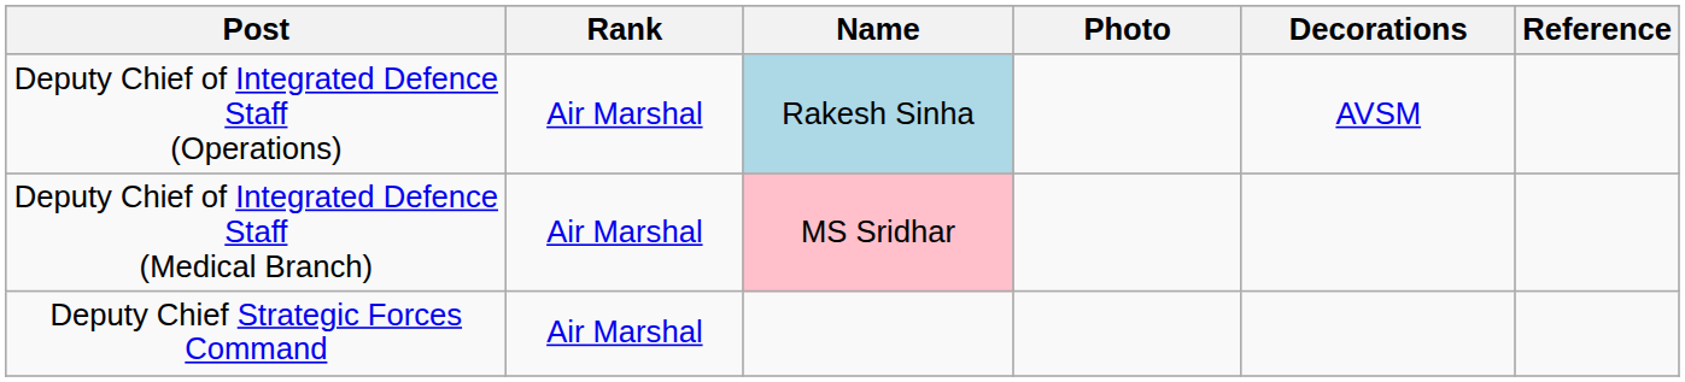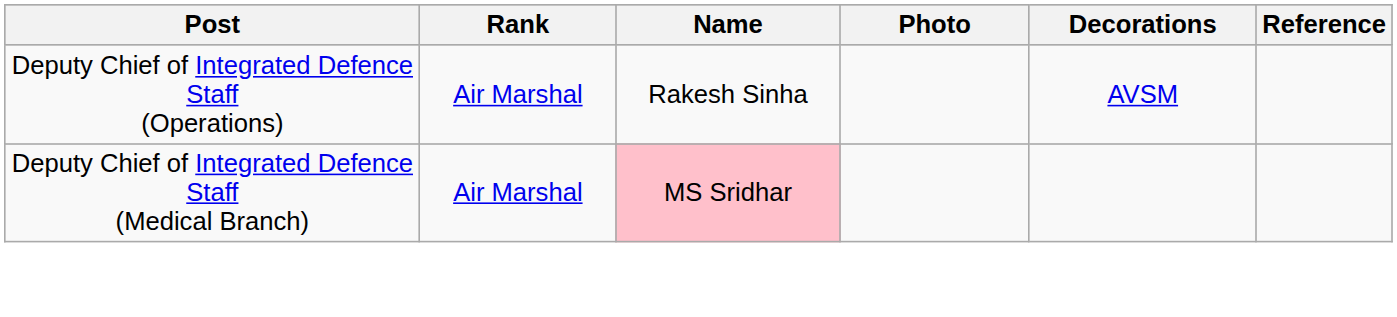 <table class="wikitable" style="text-align:center">
 <tr style="background:#ccc;">
 <th scope="col" style="width: 350px;">Post</th>
 <th scope="col" style="width: 150px;">Rank</th>
 <th scope="col" style="width: 180px;">Name</th>
 <th scope="col" style="width: 150px;">Photo</th>
 <th scope="col" style="width: 160px;">Decorations</th>
 <th scope="col" style="width: 5px;">Reference</th>
 </tr>
 <tr>
 <td>Deputy Chief of <a href='#'>Integrated Defence Staff</a><br>(Operations)</td>
 <td><a href='#'>Air Marshal</a></td>
-<td style="background: lightblue;">Rakesh Sinha</td>
+<td>Rakesh Sinha</td>
 <td></td>
 <td><a href='#'>AVSM</a></td>
 <td></td>
 </tr>
 <tr>
 <td>Deputy Chief of <a href='#'>Integrated Defence Staff</a><br>(Medical Branch)</td>
 <td><a href='#'>Air Marshal</a></td>
 <td style="background: pink;">MS Sridhar</td>
 <td></td>
 <td></td>
 <td></td>
 </tr>
-<tr>
-<td>Deputy Chief <a href='#'>Strategic Forces Command</a></td>
-<td><a href='#'>Air Marshal</a></td>
-<td></td>
-<td></td>
-<td></td>
-<td></td>
-</tr>
 </table>
